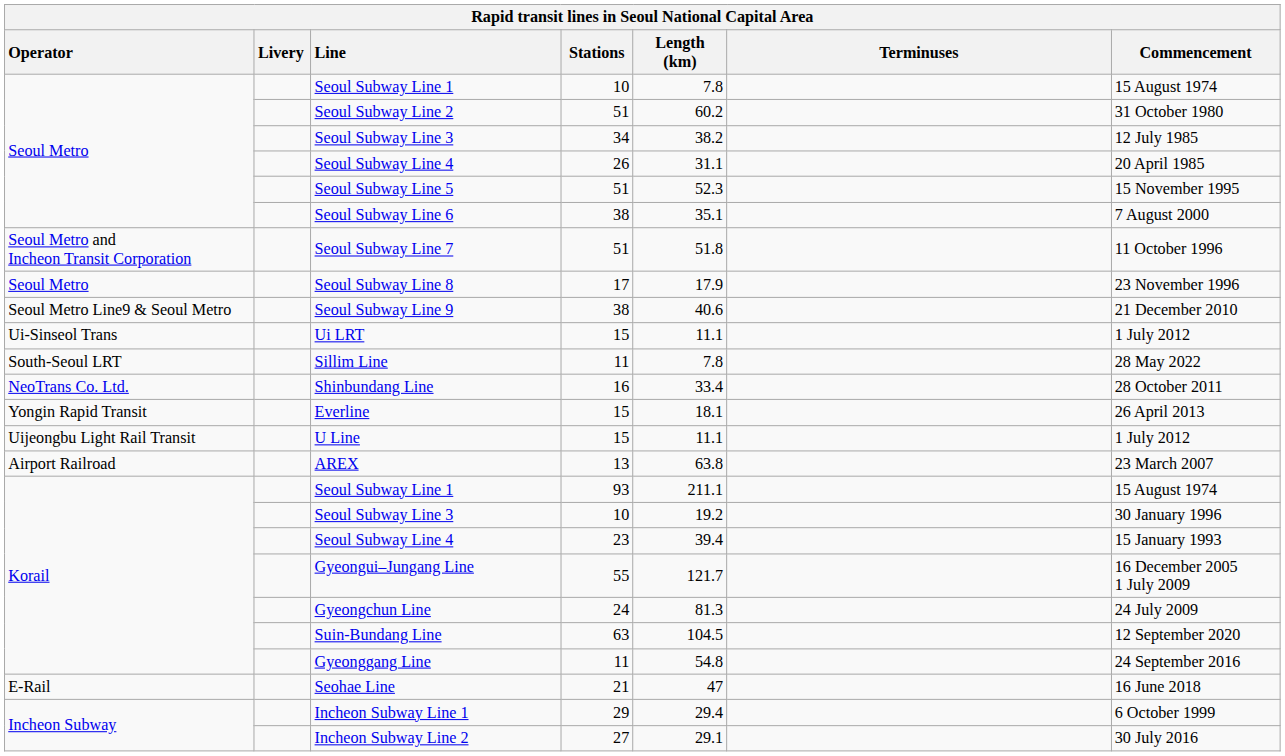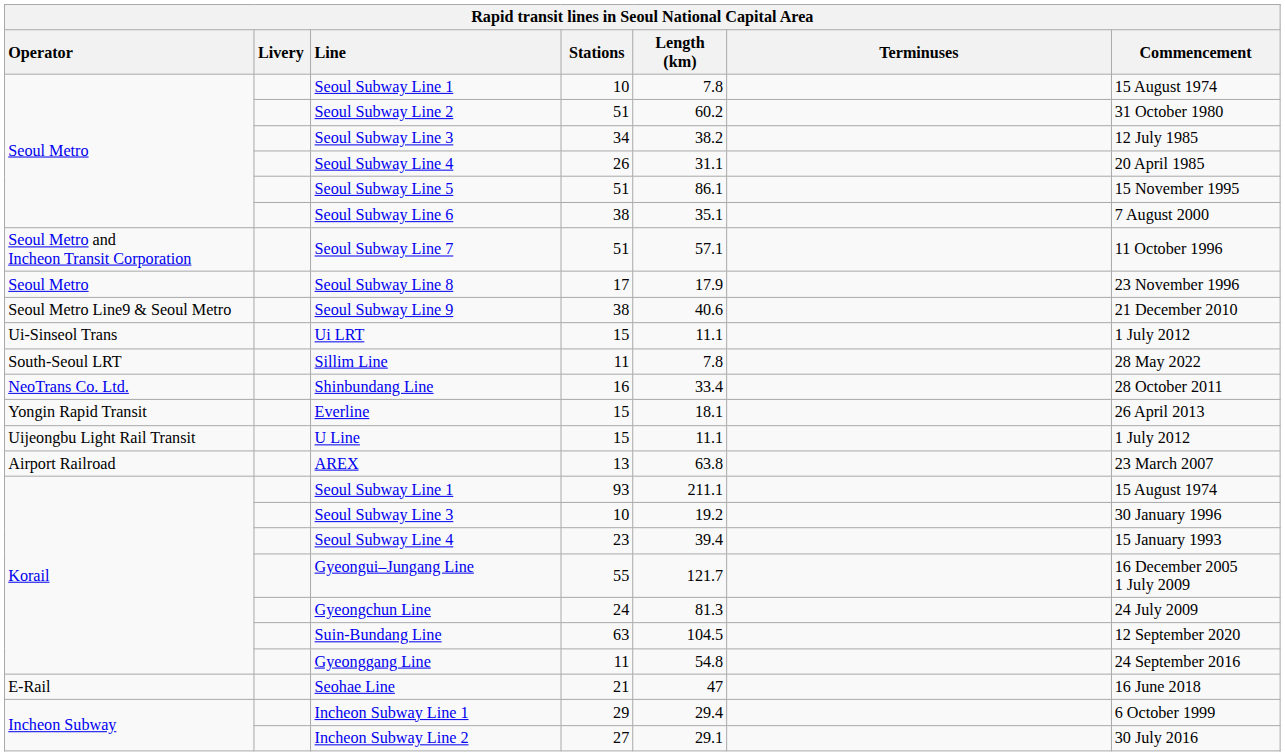 <table class="wikitable sortable collapsible" style="width:100%">
 <tr>
 <th colspan=7>Rapid transit lines in Seoul National Capital Area</th>
 </tr>
 <tr>
 <th style="text-align:left" scope="col" width="225">Operator</th>
 <th style="text-align:left" scope="col" width="43">Livery</th>
 <th style="text-align:left" scope="col" width="225">Line</th>
 <th scope="col" width="60">Stations</th>
 <th scope="col" width="80">Length (km)</th>
 <th scope="col" width="350">Terminuses</th>
 <th scope="col" width="150">Commencement</th>
 </tr>
 <tr>
 <td rowspan=6 style="text-align:left"><a href='#'>Seoul Metro</a></td>
 <td></td>
 <td><a href='#'>Seoul Subway Line 1</a></td>
 <td style="text-align:right">10</td>
 <td style="text-align:right">7.8</td>
 <td style="text-align:left"></td>
 <td style="text-align:left">15 August 1974</td>
 </tr>
 <tr>
 <td></td>
 <td><a href='#'>Seoul Subway Line 2</a></td>
 <td style="text-align:right">51</td>
 <td style="text-align:right">60.2</td>
 <td style="text-align:left"></td>
 <td style="text-align:left">31 October 1980</td>
 </tr>
 <tr>
 <td></td>
 <td><a href='#'>Seoul Subway Line 3</a></td>
 <td style="text-align:right">34</td>
 <td style="text-align:right">38.2</td>
 <td style="text-align:left"></td>
 <td style="text-align:left">12 July 1985</td>
 </tr>
 <tr>
 <td></td>
 <td><a href='#'>Seoul Subway Line 4</a></td>
 <td style="text-align:right">26</td>
 <td style="text-align:right">31.1</td>
 <td style="text-align:left"></td>
 <td style="text-align:left">20 April 1985</td>
 </tr>
 <tr>
 <td></td>
 <td><a href='#'>Seoul Subway Line 5</a></td>
 <td style="text-align:right">51</td>
-<td style="text-align:right">52.3</td>
+<td style="text-align:right">86.1</td>
 <td style="text-align:left"></td>
 <td style="text-align:left">15 November 1995</td>
 </tr>
 <tr>
 <td></td>
 <td><a href='#'>Seoul Subway Line 6</a></td>
 <td style="text-align:right">38</td>
 <td style="text-align:right">35.1</td>
 <td style="text-align:left"></td>
 <td style="text-align:left">7 August 2000</td>
 </tr>
 <tr>
 <td style="text-align:left"><a href='#'>Seoul Metro</a> and<br><a href='#'>Incheon Transit Corporation</a></td>
 <td></td>
 <td><a href='#'>Seoul Subway Line 7</a></td>
 <td style="text-align:right">51</td>
-<td style="text-align:right">51.8</td>
+<td style="text-align:right">57.1</td>
 <td style="text-align:left"></td>
 <td style="text-align:left">11 October 1996</td>
 </tr>
 <tr>
 <td style="text-align:left"><a href='#'>Seoul Metro</a></td>
 <td></td>
 <td><a href='#'>Seoul Subway Line 8</a></td>
 <td style="text-align:right">17</td>
 <td style="text-align:right">17.9</td>
 <td style="text-align:left"></td>
 <td style="text-align:left">23 November 1996</td>
 </tr>
 <tr>
 <td style="text-align:left">Seoul Metro Line9 & Seoul Metro</td>
 <td></td>
 <td><a href='#'>Seoul Subway Line 9</a></td>
 <td style="text-align:right">38</td>
 <td style="text-align:right">40.6</td>
 <td style="text-align:left"></td>
 <td style="text-align:left">21 December 2010</td>
 </tr>
 <tr>
 <td style="text-align:left">Ui-Sinseol Trans</td>
 <td></td>
 <td><a href='#'>Ui LRT</a></td>
 <td style="text-align:right">15</td>
 <td style="text-align:right">11.1</td>
 <td style="text-align:left"></td>
 <td style="text-align:left">1 July 2012</td>
 </tr>
 <tr>
 <td style="text-align:left">South-Seoul LRT</td>
 <td></td>
 <td><a href='#'>Sillim Line</a></td>
 <td style="text-align:right">11</td>
 <td style="text-align:right">7.8</td>
 <td style="text-align:left"></td>
 <td style="text-align:left">28 May 2022</td>
 </tr>
 <tr>
 <td style="text-align:left"><a href='#'>NeoTrans Co. Ltd.</a></td>
 <td></td>
 <td><a href='#'>Shinbundang Line</a></td>
 <td style="text-align:right">16</td>
 <td style="text-align:right">33.4</td>
 <td style="text-align:left"></td>
 <td style="text-align:left">28 October 2011</td>
 </tr>
 <tr>
 <td style="text-align:left">Yongin Rapid Transit</td>
 <td></td>
 <td><a href='#'>Everline</a></td>
 <td style="text-align:right">15</td>
 <td style="text-align:right">18.1</td>
 <td style="text-align:left"></td>
 <td style="text-align:left">26 April 2013</td>
 </tr>
 <tr>
 <td style="text-align:left">Uijeongbu Light Rail Transit</td>
 <td></td>
 <td><a href='#'>U Line</a></td>
 <td style="text-align:right">15</td>
 <td style="text-align:right">11.1</td>
 <td style="text-align:left"></td>
 <td style="text-align:left">1 July 2012</td>
 </tr>
 <tr>
 <td style="text-align:left">Airport Railroad</td>
 <td></td>
 <td><a href='#'>AREX</a></td>
 <td style="text-align:right">13</td>
 <td style="text-align:right">63.8</td>
 <td style="text-align:left"></td>
 <td style="text-align:left">23 March 2007</td>
 </tr>
 <tr>
 <td rowspan=7 style="text-align:left"><a href='#'>Korail</a></td>
 <td></td>
 <td><a href='#'>Seoul Subway Line 1</a><br></td>
 <td style="text-align:right">93</td>
 <td style="text-align:right">211.1</td>
 <td style="text-align:left"></td>
 <td style="text-align:left">15 August 1974</td>
 </tr>
 <tr>
 <td></td>
 <td><a href='#'>Seoul Subway Line 3</a><br></td>
 <td style="text-align:right">10</td>
 <td style="text-align:right">19.2</td>
 <td style="text-align:left"></td>
 <td style="text-align:left">30 January 1996</td>
 </tr>
 <tr>
 <td></td>
 <td><a href='#'>Seoul Subway Line 4</a><br></td>
 <td style="text-align:right">23</td>
 <td style="text-align:right">39.4</td>
 <td style="text-align:left"></td>
 <td style="text-align:left">15 January 1993</td>
 </tr>
 <tr>
 <td></td>
 <td><a href='#'>Gyeongui–Jungang Line</a><br><br></td>
 <td style="text-align:right">55</td>
 <td style="text-align:right">121.7</td>
 <td style="text-align:left"></td>
 <td style="text-align:left", data-sort-value="16 December 2005">16 December 2005 <br>1 July 2009  </td>
 </tr>
 <tr>
 <td></td>
 <td><a href='#'>Gyeongchun Line</a><br></td>
 <td style="text-align:right">24</td>
 <td style="text-align:right">81.3</td>
 <td style="text-align:left"></td>
 <td style="text-align:left">24 July 2009</td>
 </tr>
 <tr>
 <td></td>
 <td><a href='#'>Suin-Bundang Line</a></td>
 <td style="text-align:right">63</td>
 <td style="text-align:right">104.5</td>
 <td style="text-align:left"></td>
 <td style="text-align:left">12 September 2020</td>
 </tr>
 <tr>
 <td></td>
 <td><a href='#'>Gyeonggang Line</a></td>
 <td style="text-align:right">11</td>
 <td style="text-align:right">54.8</td>
 <td style="text-align:left"></td>
 <td style="text-align:left">24 September 2016</td>
 </tr>
 <tr>
 <td rowspan="1" style="text-align:left">E-Rail</td>
 <td></td>
 <td><a href='#'>Seohae Line</a></td>
 <td style="text-align:right">21</td>
 <td style="text-align:right">47</td>
 <td style="text-align:left"></td>
 <td style="text-align:left">16 June 2018</td>
 </tr>
 <tr>
 <td rowspan="2" style="text-align:left"><a href='#'>Incheon Subway</a></td>
 <td></td>
 <td><a href='#'>Incheon Subway Line 1</a></td>
 <td style="text-align:right">29</td>
 <td style="text-align:right">29.4</td>
 <td style="text-align:left"></td>
 <td style="text-align:left">6 October 1999</td>
 </tr>
 <tr>
 <td></td>
 <td><a href='#'>Incheon Subway Line 2</a></td>
 <td style="text-align:right">27</td>
 <td style="text-align:right">29.1</td>
 <td style="text-align:left"></td>
 <td style="text-align:left">30 July 2016</td>
 </tr>
 </table>
